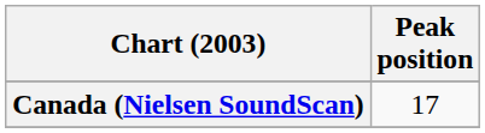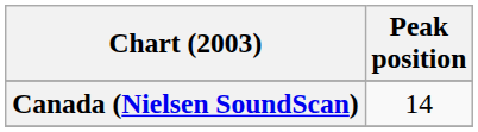 <table class="wikitable sortable plainrowheaders">
 <tr>
 <th scope="col">Chart (2003)</th>
 <th scope="col">Peak<br>position</th>
 </tr>
 <tr>
 </tr>
 <tr>
 </tr>
 <tr>
 <th scope=row>Canada (<a href='#'>Nielsen SoundScan</a>)</th>
-<td align="center">17</td>
+<td align="center">14</td>
 </tr>
 <tr>
 </tr>
 <tr>
 </tr>
 <tr>
 </tr>
 <tr>
 </tr>
 <tr>
 </tr>
 <tr>
 </tr>
 </table>
